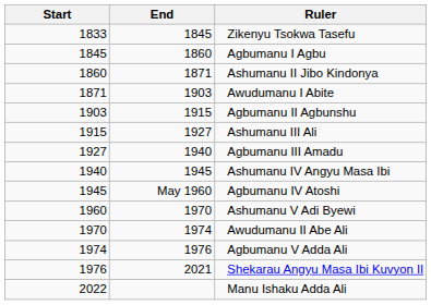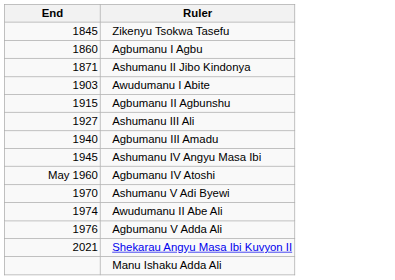 <table class=wikitable style="text-align:right;">
 <tr>
-<th style="width:8em;">Start</th>
 <th style="width:8em;">End</th>
 <th>Ruler</th>
 </tr>
 <tr>
-<td>1833</td>
 <td>1845</td>
 <td style="text-align:left;padding-left:1em;">Zikenyu Tsokwa Tasefu</td>
 </tr>
 <tr>
-<td>1845</td>
 <td>1860</td>
 <td style="text-align:left;padding-left:1em;">Agbumanu I Agbu</td>
 </tr>
 <tr>
-<td>1860</td>
 <td>1871</td>
 <td style="text-align:left;padding-left:1em;">Ashumanu II Jibo Kindonya</td>
 </tr>
 <tr>
-<td>1871</td>
 <td>1903</td>
 <td style="text-align:left;padding-left:1em;">Awudumanu I Abite</td>
 </tr>
 <tr>
-<td>1903</td>
 <td>1915</td>
 <td style="text-align:left;padding-left:1em;">Agbumanu II Agbunshu</td>
 </tr>
 <tr>
-<td>1915</td>
 <td>1927</td>
 <td style="text-align:left;padding-left:1em;">Ashumanu III Ali</td>
 </tr>
 <tr>
-<td>1927</td>
 <td>1940</td>
 <td style="text-align:left;padding-left:1em;">Agbumanu III Amadu</td>
 </tr>
 <tr>
-<td>1940</td>
 <td>1945</td>
 <td style="text-align:left;padding-left:1em;">Ashumanu IV Angyu Masa Ibi</td>
 </tr>
 <tr>
-<td>1945</td>
 <td>May 1960</td>
 <td style="text-align:left;padding-left:1em;">Agbumanu IV Atoshi</td>
 </tr>
 <tr>
-<td>1960</td>
 <td>1970</td>
 <td style="text-align:left;padding-left:1em;">Ashumanu V Adi Byewi</td>
 </tr>
 <tr>
-<td>1970</td>
 <td>1974</td>
 <td style="text-align:left;padding-left:1em;">Awudumanu II Abe Ali</td>
 </tr>
 <tr>
-<td>1974</td>
 <td>1976</td>
 <td style="text-align:left;padding-left:1em;">Agbumanu V Adda Ali</td>
 </tr>
 <tr>
-<td>1976</td>
 <td>2021</td>
 <td style="text-align:left;padding-left:1em;"><a href='#'>Shekarau Angyu Masa Ibi Kuvyon II</a></td>
 </tr>
 <tr>
-<td>2022</td>
 <td></td>
 <td style="text-align:left;padding-left:1em;">Manu Ishaku Adda Ali</td>
 </tr>
 </table>
